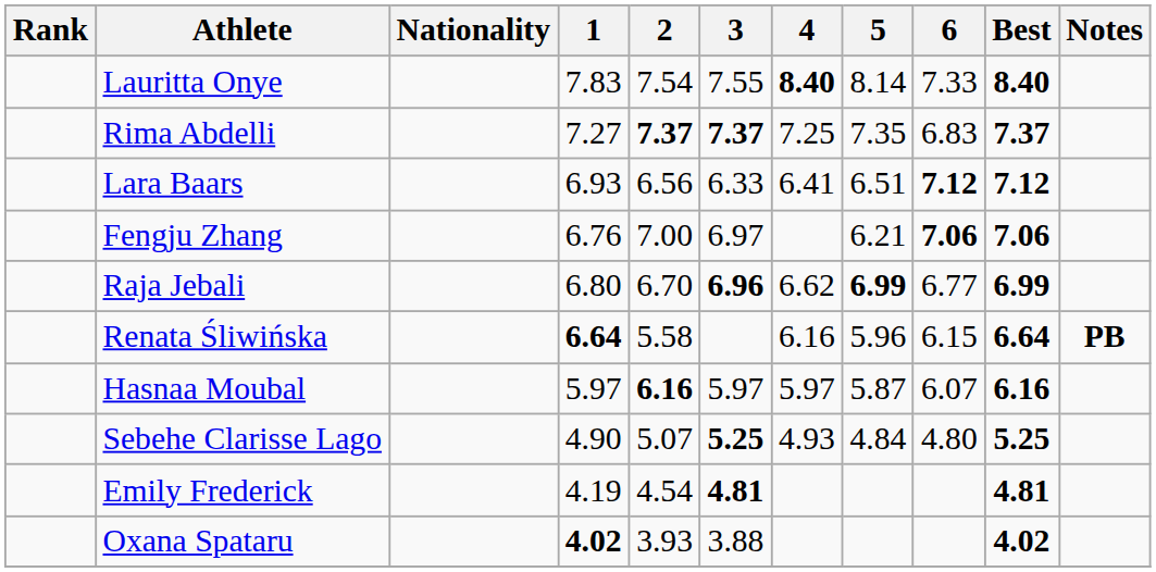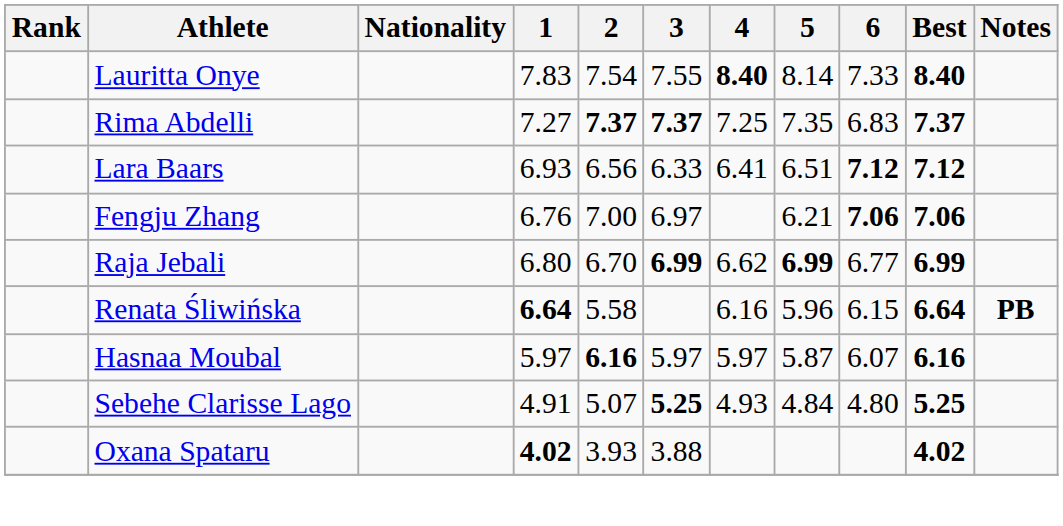 <table class="wikitable sortable" style="text-align:center">
 <tr>
 <th>Rank</th>
 <th>Athlete</th>
 <th>Nationality</th>
 <th width="25">1</th>
 <th width="25">2</th>
 <th width="25">3</th>
 <th width="25">4</th>
 <th width="25">5</th>
 <th width="25">6</th>
 <th>Best</th>
 <th>Notes</th>
 </tr>
 <tr>
 <td></td>
 <td style="text-align:left;"><a href='#'>Lauritta Onye</a></td>
 <td style="text-align:left;"></td>
 <td>7.83</td>
 <td>7.54</td>
 <td>7.55</td>
 <td><strong>8.40</strong></td>
 <td>8.14</td>
 <td>7.33</td>
 <td><strong>8.40</strong></td>
 <td></td>
 </tr>
 <tr>
 <td></td>
 <td style="text-align:left;"><a href='#'>Rima Abdelli</a></td>
 <td style="text-align:left;"></td>
 <td>7.27</td>
 <td><strong>7.37</strong></td>
 <td><strong>7.37</strong></td>
 <td>7.25</td>
 <td>7.35</td>
 <td>6.83</td>
 <td><strong>7.37</strong></td>
 <td></td>
 </tr>
 <tr>
 <td></td>
 <td style="text-align:left;"><a href='#'>Lara Baars</a></td>
 <td style="text-align:left;"></td>
 <td>6.93</td>
 <td>6.56</td>
 <td>6.33</td>
 <td>6.41</td>
 <td>6.51</td>
 <td><strong>7.12</strong></td>
 <td><strong>7.12</strong></td>
 <td></td>
 </tr>
 <tr>
 <td></td>
 <td style="text-align:left;"><a href='#'>Fengju Zhang</a></td>
 <td style="text-align:left;"></td>
 <td>6.76</td>
 <td>7.00</td>
 <td>6.97</td>
 <td></td>
 <td>6.21</td>
 <td><strong>7.06</strong></td>
 <td><strong>7.06</strong></td>
 <td></td>
 </tr>
 <tr>
 <td></td>
 <td style="text-align:left;"><a href='#'>Raja Jebali</a></td>
 <td style="text-align:left;"></td>
 <td>6.80</td>
 <td>6.70</td>
-<td><strong>6.96</strong></td>
+<td><strong>6.99</strong></td>
 <td>6.62</td>
 <td><strong>6.99</strong></td>
 <td>6.77</td>
 <td><strong>6.99</strong></td>
 <td></td>
 </tr>
 <tr>
 <td></td>
 <td style="text-align:left;"><a href='#'>Renata Śliwińska</a></td>
 <td style="text-align:left;"></td>
 <td><strong>6.64</strong></td>
 <td>5.58</td>
 <td></td>
 <td>6.16</td>
 <td>5.96</td>
 <td>6.15</td>
 <td><strong>6.64</strong></td>
 <td><strong>PB</strong></td>
 </tr>
 <tr>
 <td></td>
 <td style="text-align:left;"><a href='#'>Hasnaa Moubal</a></td>
 <td style="text-align:left;"></td>
 <td>5.97</td>
 <td><strong>6.16</strong></td>
 <td>5.97</td>
 <td>5.97</td>
 <td>5.87</td>
 <td>6.07</td>
 <td><strong>6.16</strong></td>
 <td></td>
 </tr>
 <tr>
 <td></td>
 <td style="text-align:left;"><a href='#'>Sebehe Clarisse Lago</a></td>
 <td style="text-align:left;"></td>
-<td>4.90</td>
+<td>4.91</td>
 <td>5.07</td>
 <td><strong>5.25</strong></td>
 <td>4.93</td>
 <td>4.84</td>
 <td>4.80</td>
 <td><strong>5.25</strong></td>
-<td></td>
-</tr>
-<tr>
-<td></td>
-<td style="text-align:left;"><a href='#'>Emily Frederick</a></td>
-<td style="text-align:left;"></td>
-<td>4.19</td>
-<td>4.54</td>
-<td><strong>4.81</strong></td>
-<td></td>
-<td></td>
-<td></td>
-<td><strong>4.81</strong></td>
 <td></td>
 </tr>
 <tr>
 <td></td>
 <td style="text-align:left;"><a href='#'>Oxana Spataru</a></td>
 <td style="text-align:left;"></td>
 <td><strong>4.02</strong></td>
 <td>3.93</td>
 <td>3.88</td>
 <td></td>
 <td></td>
 <td></td>
 <td><strong>4.02</strong></td>
 <td></td>
 </tr>
 <tr>
 </tr>
 </table>
